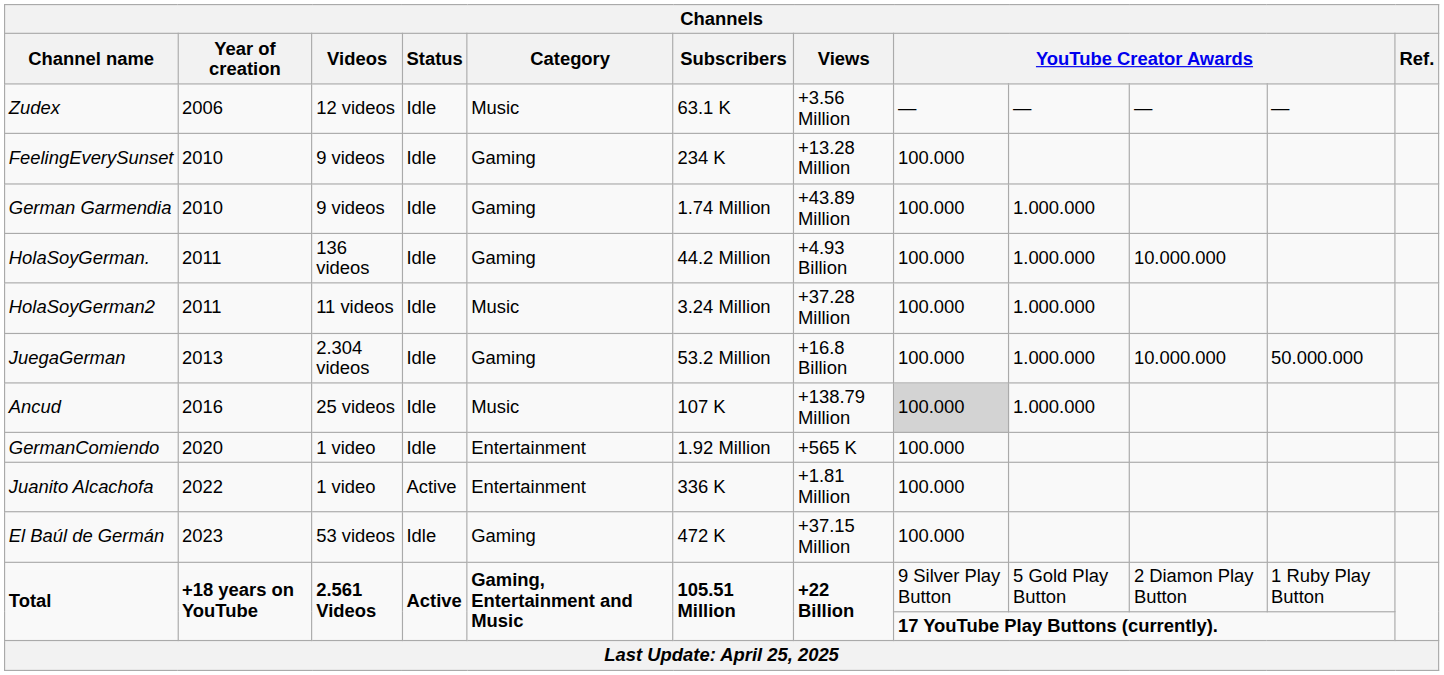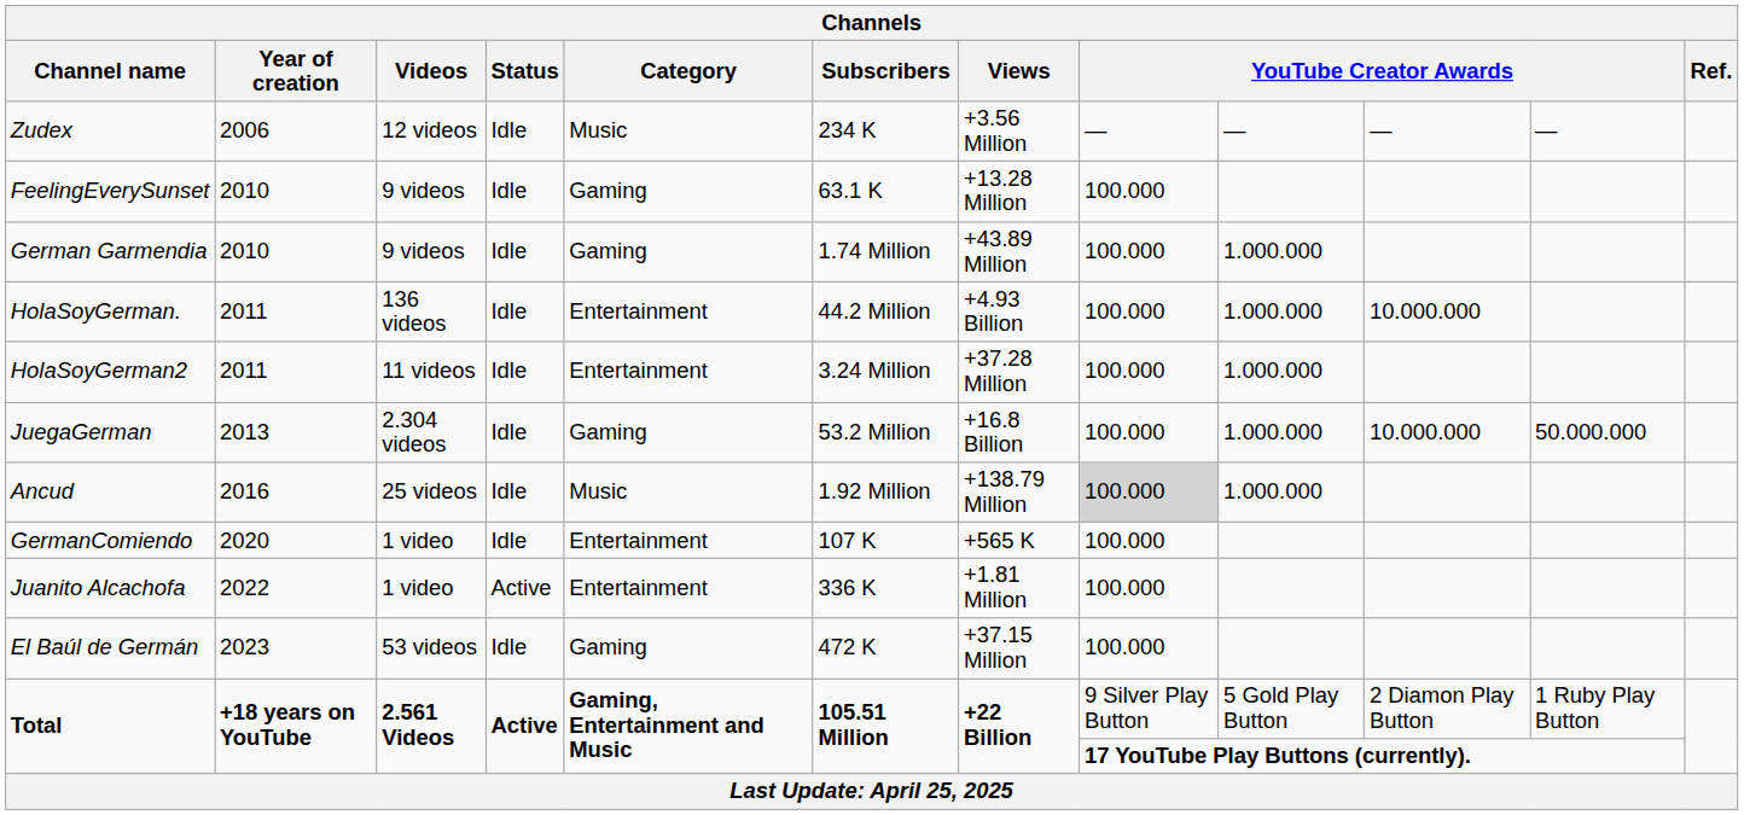 <table class="wikitable">
 <tr>
 <th colspan="12">Channels</th>
 </tr>
 <tr>
 <th>Channel name</th>
 <th>Year of creation</th>
 <th>Videos</th>
 <th>Status</th>
 <th>Category</th>
 <th>Subscribers</th>
 <th>Views</th>
 <th colspan="4"><a href='#'>YouTube Creator Awards</a></th>
 <th>Ref.</th>
 </tr>
 <tr>
 <td><em>Zudex</em></td>
 <td>2006</td>
 <td>12 videos</td>
 <td>Idle</td>
 <td>Music</td>
-<td>63.1 K</td>
+<td>234 K</td>
 <td>+3.56 Million</td>
 <td>—</td>
 <td>—</td>
 <td>—</td>
 <td>—</td>
 <td></td>
 </tr>
 <tr>
 <td><em>FeelingEverySunset</em></td>
 <td>2010</td>
 <td>9 videos</td>
 <td>Idle</td>
 <td>Gaming</td>
-<td>234 K</td>
+<td>63.1 K</td>
 <td>+13.28 Million</td>
 <td><em></em>100.000</td>
 <td></td>
 <td></td>
 <td></td>
 <td></td>
 </tr>
 <tr>
 <td><em>German Garmendia</em></td>
 <td>2010</td>
 <td>9 videos</td>
 <td>Idle</td>
 <td>Gaming</td>
 <td>1.74 Million</td>
 <td>+43.89 Million</td>
 <td><em></em>100.000</td>
 <td><strong></strong>1.000.000</td>
 <td></td>
 <td></td>
 <td></td>
 </tr>
 <tr>
 <td><em>HolaSoyGerman.</em></td>
 <td>2011</td>
 <td>136 videos</td>
 <td>Idle</td>
-<td>Gaming</td>
+<td>Entertainment</td>
 <td>44.2 Million</td>
 <td>+4.93 Billion</td>
 <td><em></em>100.000</td>
 <td><strong></strong>1.000.000</td>
 <td><em></em>10.000.000</td>
 <td></td>
 <td></td>
 </tr>
 <tr>
 <td><em>HolaSoyGerman2</em></td>
 <td>2011</td>
 <td>11 videos</td>
 <td>Idle</td>
-<td>Music</td>
+<td>Entertainment</td>
 <td>3.24 Million</td>
 <td>+37.28 Million</td>
 <td><em></em>100.000</td>
 <td><strong></strong>1.000.000</td>
 <td></td>
 <td></td>
 <td></td>
 </tr>
 <tr>
 <td><em>JuegaGerman</em></td>
 <td>2013</td>
 <td>2.304 videos</td>
 <td>Idle</td>
 <td>Gaming</td>
 <td>53.2 Million</td>
 <td>+16.8 Billion</td>
 <td><em></em>100.000</td>
 <td><strong></strong>1.000.000</td>
 <td><em></em>10.000.000</td>
 <td><em></em>50.000.000</td>
 <td></td>
 </tr>
 <tr>
 <td><em>Ancud</em></td>
 <td>2016</td>
 <td>25 videos</td>
 <td>Idle</td>
 <td>Music</td>
-<td>107 K</td>
+<td>1.92 Million</td>
 <td>+138.79 Million</td>
 <td style="background: lightgrey;"><em></em> 100.000</td>
 <td><strong></strong> 1.000.000</td>
 <td></td>
 <td></td>
 <td></td>
 </tr>
 <tr>
 <td><em>GermanComiendo</em></td>
 <td>2020</td>
 <td>1 video</td>
 <td>Idle</td>
 <td>Entertainment</td>
-<td>1.92 Million</td>
+<td>107 K</td>
 <td>+565 K</td>
 <td><em></em> 100.000</td>
 <td></td>
 <td></td>
 <td></td>
 <td></td>
 </tr>
 <tr>
 <td><em>Juanito Alcachofa</em></td>
 <td>2022</td>
 <td>1 video</td>
 <td>Active</td>
 <td>Entertainment</td>
 <td>336 K</td>
 <td>+1.81 Million</td>
 <td><em><u></u></em>100.000</td>
 <td></td>
 <td></td>
 <td></td>
 <td></td>
 </tr>
 <tr>
 <td><em>El Baúl de Germán</em></td>
 <td>2023</td>
 <td>53 videos</td>
 <td>Idle</td>
 <td>Gaming</td>
 <td>472 K</td>
 <td>+37.15 Million</td>
 <td><em></em> 100.000</td>
 <td></td>
 <td></td>
 <td></td>
 <td></td>
 </tr>
 <tr>
 <td rowspan="2"><strong>Total</strong></td>
 <td rowspan="2"><strong>+18 years on YouTube</strong></td>
 <td rowspan="2"><strong>2.561</strong> <strong>Videos</strong></td>
 <td rowspan="2"><strong>Active</strong></td>
 <td rowspan="2"><strong>Gaming, Entertainment and Music</strong></td>
 <td rowspan="2"><strong>105.51 Million</strong></td>
 <td rowspan="2"><strong>+22 Billion</strong></td>
 <td>9 Silver Play Button</td>
 <td>5 Gold Play Button</td>
 <td>2 Diamon Play Button</td>
 <td>1 Ruby Play Button</td>
 <td rowspan="2"></td>
 </tr>
 <tr>
 <td colspan="4"><strong>17 YouTube Play Buttons (currently).</strong></td>
 </tr>
 <tr>
 <th colspan="12"><em>Last Update: April 25, 2025</em></th>
 </tr>
 </table>
